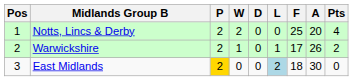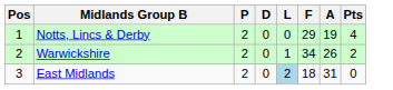 <table class="wikitable" style="font-size: 100%">
 <tr>
 <th width=20>Pos</th>
 <th width=250>Midlands Group B</th>
 <th width=20>P</th>
-<th width=20>W</th>
 <th width=20>D</th>
 <th width=20>L</th>
 <th width=20>F</th>
 <th width=20>A</th>
 <th width=20>Pts</th>
 </tr>
 <tr align=center style="background: #CCFFCC;">
 <td>1</td>
 <td align="left"><a href='#'>Notts, Lincs & Derby</a></td>
 <td>2</td>
-<td>2</td>
 <td>0</td>
 <td>0</td>
-<td>25</td>
-<td>20</td>
+<td>29</td>
+<td>19</td>
 <td>4</td>
 </tr>
 <tr align=center style="background: #CCFFCC;">
 <td>2</td>
 <td align="left"><a href='#'>Warwickshire</a></td>
 <td>2</td>
-<td>1</td>
 <td>0</td>
 <td>1</td>
-<td>17</td>
+<td>34</td>
 <td>26</td>
 <td>2</td>
 </tr>
 <tr align=center>
 <td>3</td>
 <td align="left"><a href='#'>East Midlands</a></td>
-<td style="background: gold;">2</td>
-<td>0</td>
+<td>2</td>
 <td>0</td>
 <td style="background: lightblue;">2</td>
 <td>18</td>
-<td>30</td>
+<td>31</td>
 <td>0</td>
 </tr>
 </table>
